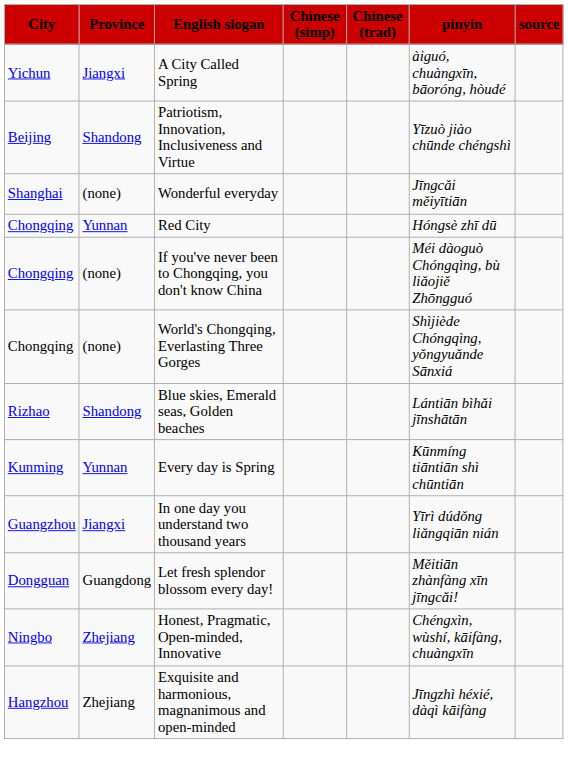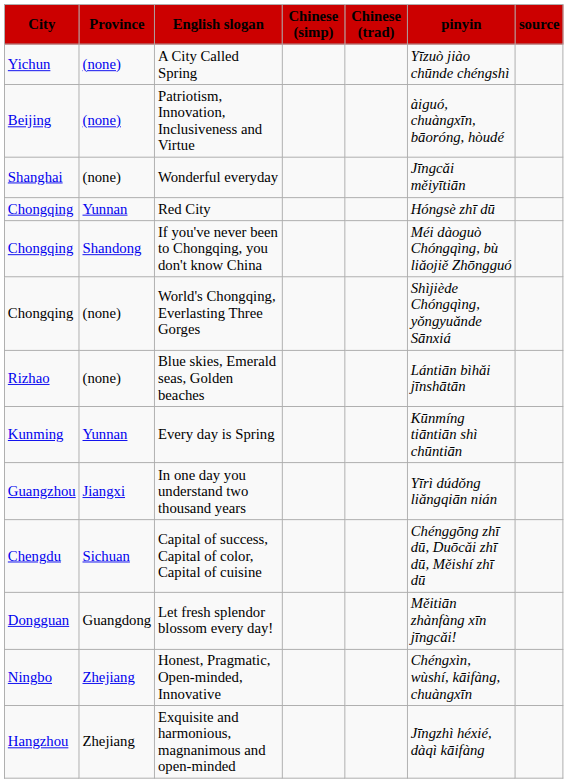 <table class="wikitable">
 <tr>
 <th style="background:#c00"><span>City</span></th>
 <th style="background:#c00"><span>Province</span></th>
 <th style="background:#c00"><span>English slogan</span></th>
 <th style="background:#c00"><span>Chinese (simp)</span></th>
 <th style="background:#c00"><span>Chinese (trad)</span></th>
 <th style="background:#c00"><span>pinyin</span></th>
 <th style="background:#c00"><span>source</span></th>
 </tr>
 <tr>
 <td><a href='#'>Yichun</a></td>
-<td><a href='#'>Jiangxi</a></td>
+<td><a href='#'>(none)</a></td>
 <td>A City Called Spring</td>
 <td></td>
 <td></td>
-<td style="font-style:italic">àiguó, chuàngxīn, bāoróng, hòudé</td>
+<td style="font-style:italic">Yīzuò jiào chūnde chéngshì</td>
 <td></td>
 </tr>
 <tr>
 <td><a href='#'>Beijing</a></td>
-<td><a href='#'>Shandong</a></td>
+<td><a href='#'>(none)</a></td>
 <td>Patriotism, Innovation, Inclusiveness and Virtue</td>
 <td></td>
 <td></td>
-<td style="font-style:italic">Yīzuò jiào chūnde chéngshì</td>
+<td style="font-style:italic">àiguó, chuàngxīn, bāoróng, hòudé</td>
 <td></td>
 </tr>
 <tr>
 <td><a href='#'>Shanghai</a></td>
 <td>(none)</td>
 <td>Wonderful everyday</td>
 <td></td>
 <td></td>
 <td style="font-style:italic">Jīngcǎi měiyītiān</td>
 <td></td>
 </tr>
 <tr>
 <td><a href='#'>Chongqing</a></td>
 <td><a href='#'>Yunnan</a></td>
 <td>Red City</td>
 <td></td>
 <td></td>
 <td style="font-style:italic">Hóngsè zhī dū</td>
 <td></td>
 </tr>
 <tr>
 <td><a href='#'>Chongqing</a></td>
-<td>(none)</td>
+<td><a href='#'>Shandong</a></td>
 <td>If you've never been to Chongqing, you don't know China</td>
 <td></td>
 <td></td>
 <td style="font-style:italic">Méi dàoguò Chóngqìng, bù liǎojiě Zhōngguó</td>
 <td></td>
 </tr>
 <tr>
 <td>Chongqing</td>
 <td>(none)</td>
 <td>World's Chongqing, Everlasting Three Gorges</td>
 <td></td>
 <td></td>
 <td style="font-style:italic">Shìjiède Chóngqìng, yǒngyuǎnde Sānxiá</td>
 <td></td>
 </tr>
 <tr>
 <td><a href='#'>Rizhao</a></td>
-<td><a href='#'>Shandong</a></td>
+<td>(none)</td>
 <td>Blue skies, Emerald seas, Golden beaches</td>
 <td></td>
 <td></td>
 <td style="font-style:italic">Lántiān bìhǎi jīnshātān</td>
 <td></td>
 </tr>
 <tr>
 <td><a href='#'>Kunming</a></td>
 <td><a href='#'>Yunnan</a></td>
 <td>Every day is Spring</td>
 <td></td>
 <td> </td>
 <td style="font-style:italic">Kūnmíng tiāntiān shì chūntiān</td>
 <td></td>
 </tr>
 <tr>
 <td><a href='#'>Guangzhou</a></td>
 <td><a href='#'>Jiangxi</a></td>
 <td>In one day you understand two thousand years</td>
 <td></td>
 <td></td>
 <td style="font-style:italic">Yīrì dúdǒng liǎngqiān nián</td>
+<td></td>
+</tr>
+<tr>
+<td><a href='#'>Chengdu</a></td>
+<td><a href='#'>Sichuan</a></td>
+<td>Capital of success, Capital of color, Capital of cuisine</td>
+<td></td>
+<td> </td>
+<td style="font-style:italic">Chénggōng zhī dū, Duōcǎi zhī dū, Měishí zhī dū</td>
 <td></td>
 </tr>
 <tr>
 <td><a href='#'>Dongguan</a></td>
 <td>Guangdong</td>
 <td>Let fresh splendor blossom every day!</td>
 <td></td>
 <td></td>
 <td style="font-style:italic">Měitiān zhànfàng xīn jīngcǎi!</td>
 <td></td>
 </tr>
 <tr>
 <td><a href='#'>Ningbo</a></td>
 <td><a href='#'>Zhejiang</a></td>
 <td>Honest, Pragmatic, Open-minded, Innovative</td>
 <td></td>
 <td></td>
 <td style="font-style:italic">Chéngxìn, wùshí, kāifàng, chuàngxīn</td>
 <td></td>
 </tr>
 <tr>
 <td><a href='#'>Hangzhou</a></td>
 <td>Zhejiang</td>
 <td>Exquisite and harmonious, magnanimous and open-minded</td>
 <td></td>
 <td></td>
 <td style="font-style:italic">Jīngzhì héxié, dàqì kāifàng</td>
 <td></td>
 </tr>
 </table>
